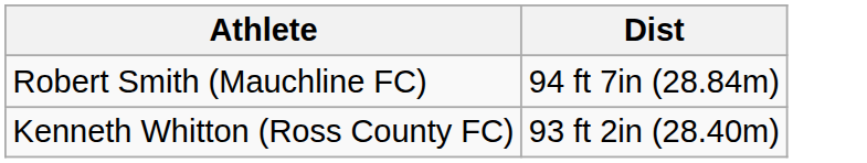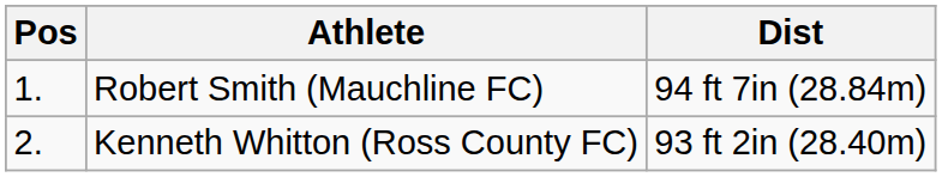 <table class="wikitable">
 <tr>
+<th>Pos</th>
 <th>Athlete</th>
 <th>Dist</th>
 </tr>
 <tr>
+<td>1.</td>
 <td>Robert Smith (Mauchline FC)</td>
 <td>94 ft 7in (28.84m)</td>
 </tr>
 <tr>
+<td>2.</td>
 <td>Kenneth Whitton (Ross County FC)</td>
 <td>93 ft 2in (28.40m)</td>
 </tr>
 </table>
